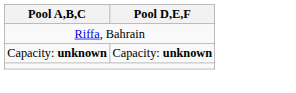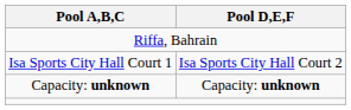 <table class="wikitable" style="text-align:center">
 <tr>
 <th>Pool A,B,C</th>
 <th>Pool D,E,F</th>
 </tr>
 <tr>
 <td colspan=2><a href='#'>Riffa</a>, Bahrain</td>
 </tr>
 <tr>
+<td><a href='#'>Isa Sports City Hall</a> Court 1</td>
+<td><a href='#'>Isa Sports City Hall</a> Court 2</td>
+</tr>
+<tr>
 <td>Capacity: <strong>unknown</strong></td>
 <td>Capacity: <strong>unknown</strong></td>
 </tr>
 <tr>
 <td colspan=2></td>
 </tr>
 </table>
